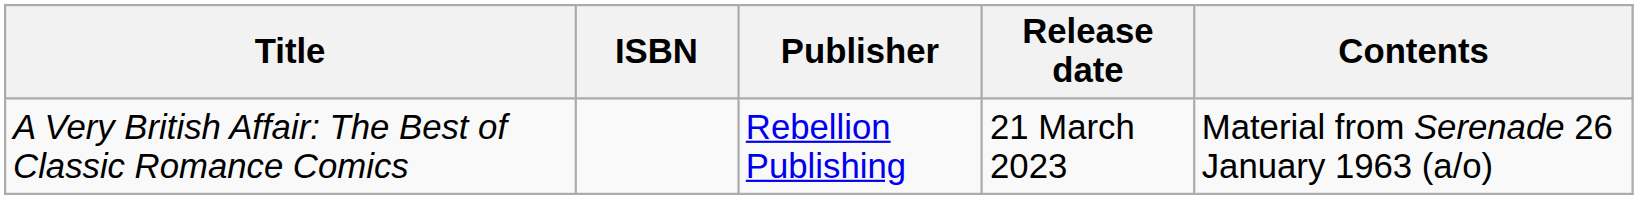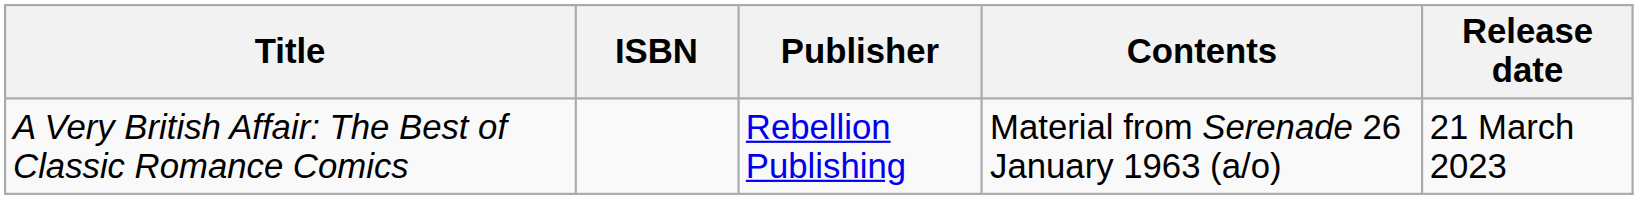 <table class="wikitable" width="85%">
 <tr>
 <th width=35%>Title</th>
 <th width=10%>ISBN</th>
 <th width=15%>Publisher</th>
+<th width=27%>Contents</th>
 <th width=13%>Release date</th>
-<th width=27%>Contents</th>
 </tr>
 <tr>
 <td><em>A Very British Affair: The Best of Classic Romance Comics</em></td>
 <td></td>
 <td><a href='#'>Rebellion Publishing</a></td>
+<td>Material from <em>Serenade</em> 26 January 1963 (a/o)</td>
 <td>21 March 2023</td>
-<td>Material from <em>Serenade</em> 26 January 1963 (a/o)</td>
 </tr>
 </table>
